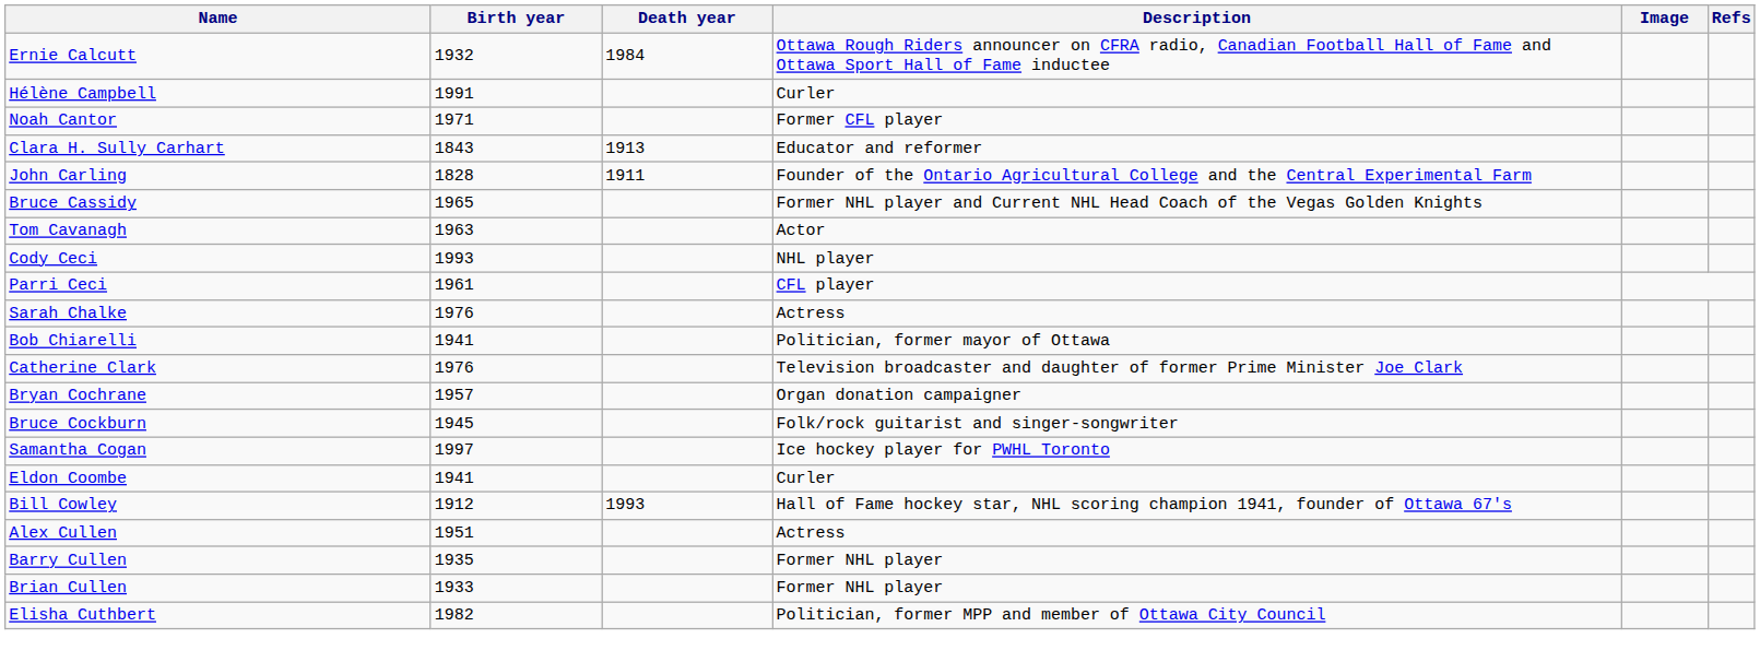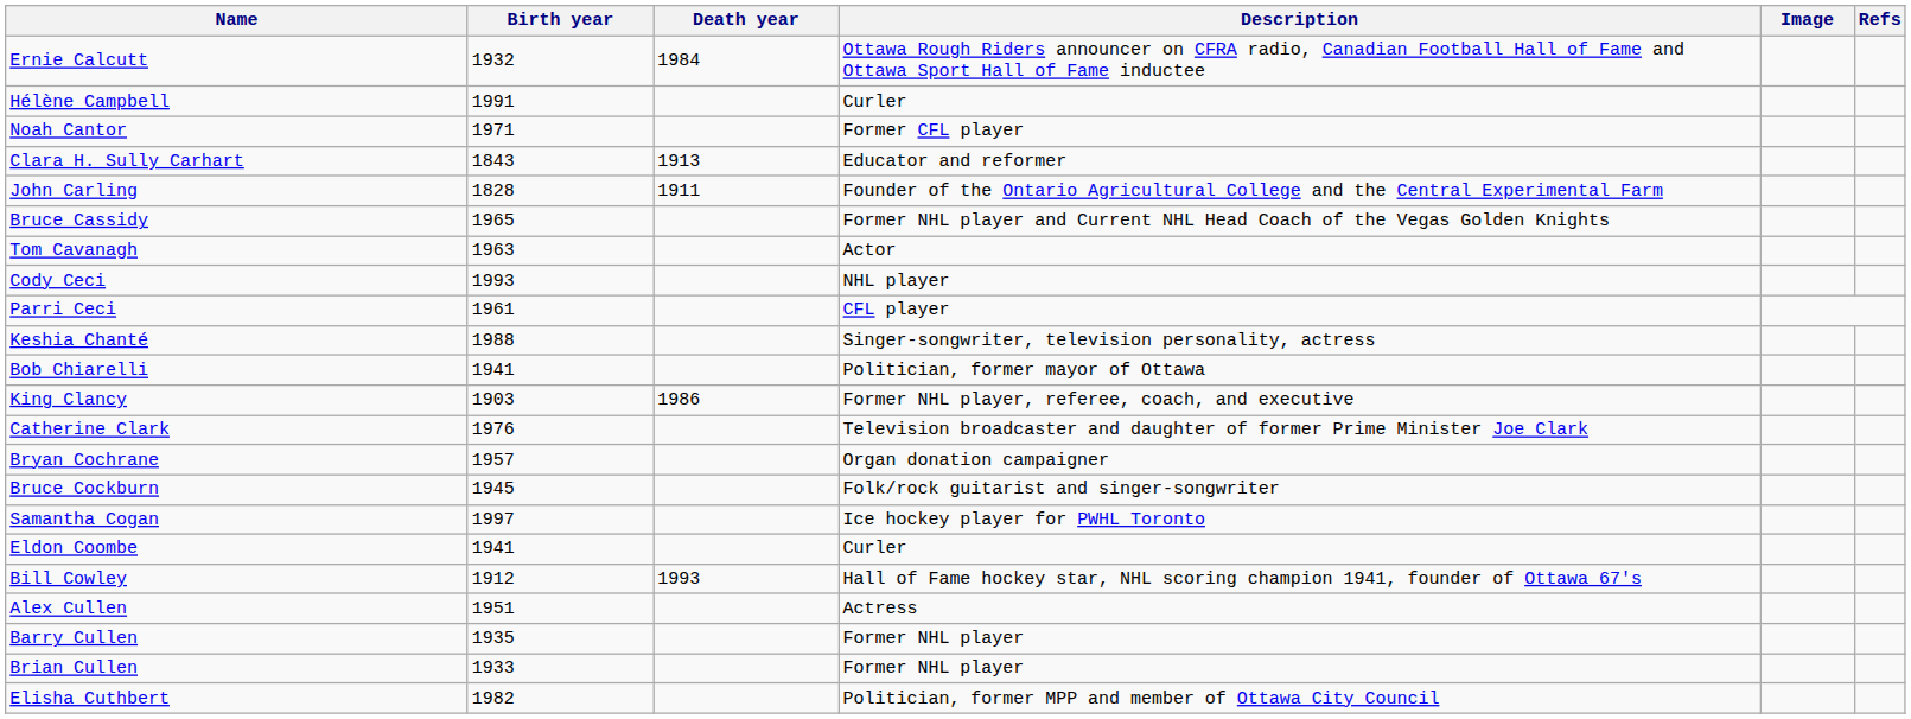 <table class="wikitable" style="font-size:90%;">
 <tr>
 <th style="background-color:#f2f2f2; color: #000080" width="25%">Name</th>
 <th style="background-color:#f2f2f2; color: #000080" width="10%">Birth year</th>
 <th style="background-color:#f2f2f2; color: #000080" width="10%">Death year</th>
 <th style="background-color:#f2f2f2; color: #000080" width="50%">Description</th>
 <th style="background-color:#f2f2f2; color: #000080" width="5%">Image</th>
 <th style="background-color:#f2f2f2; color: #000080" width="5%">Refs</th>
 </tr>
 <tr>
 <td><a href='#'>Ernie Calcutt</a></td>
 <td>1932</td>
 <td>1984</td>
 <td><a href='#'>Ottawa Rough Riders</a> announcer on <a href='#'>CFRA</a> radio, <a href='#'>Canadian Football Hall of Fame</a> and <a href='#'>Ottawa Sport Hall of Fame</a> inductee</td>
 <td></td>
 <td></td>
 </tr>
 <tr>
 <td><a href='#'>Hélène Campbell</a></td>
 <td>1991</td>
 <td></td>
 <td>Curler</td>
 <td></td>
 <td></td>
 </tr>
 <tr>
 <td><a href='#'>Noah Cantor</a></td>
 <td>1971</td>
 <td></td>
 <td>Former <a href='#'>CFL</a> player</td>
 <td></td>
 <td></td>
 </tr>
 <tr>
 <td><a href='#'>Clara H. Sully Carhart</a></td>
 <td>1843</td>
 <td>1913</td>
 <td>Educator and reformer</td>
 <td></td>
 <td></td>
 </tr>
 <tr>
 <td><a href='#'>John Carling</a></td>
 <td>1828</td>
 <td>1911</td>
 <td>Founder of the <a href='#'>Ontario Agricultural College</a> and the <a href='#'>Central Experimental Farm</a></td>
 <td></td>
 <td></td>
 </tr>
 <tr>
 <td><a href='#'>Bruce Cassidy</a></td>
 <td>1965</td>
 <td></td>
 <td>Former NHL player and Current NHL Head Coach of the Vegas Golden Knights</td>
 <td></td>
 <td></td>
 </tr>
 <tr>
 <td><a href='#'>Tom Cavanagh</a></td>
 <td>1963</td>
 <td></td>
 <td>Actor</td>
 <td></td>
 <td></td>
 </tr>
 <tr>
 <td><a href='#'>Cody Ceci</a></td>
 <td>1993</td>
 <td></td>
 <td>NHL player</td>
 <td></td>
 <td></td>
 </tr>
 <tr>
 <td><a href='#'>Parri Ceci</a></td>
 <td>1961</td>
 <td></td>
 <td><a href='#'>CFL</a> player</td>
 </tr>
 <tr>
-<td><a href='#'>Sarah Chalke</a></td>
-<td>1976</td>
+<td><a href='#'>Keshia Chanté</a></td>
+<td>1988</td>
 <td></td>
-<td>Actress</td>
+<td>Singer-songwriter, television personality, actress</td>
 <td></td>
 <td></td>
 </tr>
 <tr>
 <td><a href='#'>Bob Chiarelli</a></td>
 <td>1941</td>
 <td></td>
 <td>Politician, former mayor of Ottawa</td>
+<td></td>
+<td></td>
+</tr>
+<tr>
+<td><a href='#'>King Clancy</a></td>
+<td>1903</td>
+<td>1986</td>
+<td>Former NHL player, referee, coach, and executive</td>
 <td></td>
 <td></td>
 </tr>
 <tr>
 <td><a href='#'>Catherine Clark</a></td>
 <td>1976</td>
 <td></td>
 <td>Television broadcaster and daughter of former Prime Minister <a href='#'>Joe Clark</a></td>
 <td></td>
 <td></td>
 </tr>
 <tr>
 <td><a href='#'>Bryan Cochrane</a></td>
 <td>1957</td>
 <td></td>
 <td>Organ donation campaigner</td>
 <td></td>
 <td></td>
 </tr>
 <tr>
 <td><a href='#'>Bruce Cockburn</a></td>
 <td>1945</td>
 <td></td>
 <td>Folk/rock guitarist and singer-songwriter</td>
 <td></td>
 <td></td>
 </tr>
 <tr>
 <td><a href='#'>Samantha Cogan</a></td>
 <td>1997</td>
 <td></td>
 <td>Ice hockey player for <a href='#'>PWHL Toronto</a></td>
 <td></td>
 <td></td>
 </tr>
 <tr>
 <td><a href='#'>Eldon Coombe</a></td>
 <td>1941</td>
 <td></td>
 <td>Curler</td>
 <td></td>
 <td></td>
 </tr>
 <tr>
 <td><a href='#'>Bill Cowley</a></td>
 <td>1912</td>
 <td>1993</td>
 <td>Hall of Fame hockey star, NHL scoring champion 1941, founder of <a href='#'>Ottawa 67's</a></td>
 <td></td>
 <td></td>
 </tr>
 <tr>
 <td><a href='#'>Alex Cullen</a></td>
 <td>1951</td>
 <td></td>
 <td>Actress</td>
 <td></td>
 <td></td>
 </tr>
 <tr>
 <td><a href='#'>Barry Cullen</a></td>
 <td>1935</td>
 <td></td>
 <td>Former NHL player</td>
 <td></td>
 <td></td>
 </tr>
 <tr>
 <td><a href='#'>Brian Cullen</a></td>
 <td>1933</td>
 <td></td>
 <td>Former NHL player</td>
 <td></td>
 <td></td>
 </tr>
 <tr>
 <td><a href='#'>Elisha Cuthbert</a></td>
 <td>1982</td>
 <td></td>
 <td>Politician, former MPP and member of <a href='#'>Ottawa City Council</a></td>
 <td></td>
 <td></td>
 </tr>
 </table>
